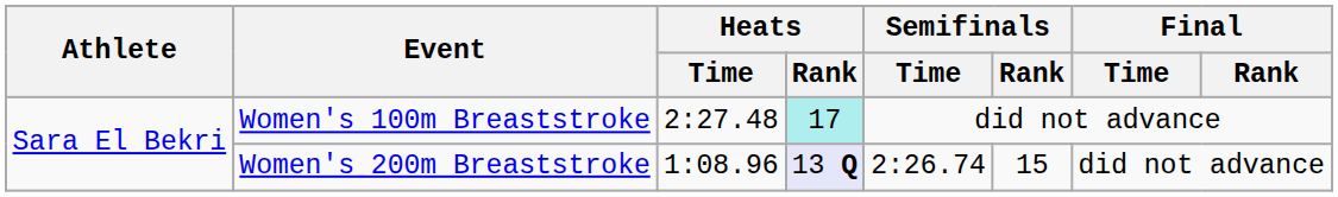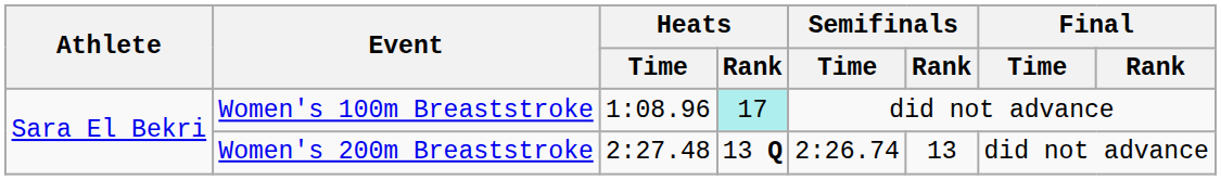 <table class=wikitable style="font-size:90%">
 <tr>
 <th rowspan="2">Athlete</th>
 <th rowspan="2">Event</th>
 <th colspan="2">Heats</th>
 <th colspan="2">Semifinals</th>
 <th colspan="2">Final</th>
 </tr>
 <tr>
 <th>Time</th>
 <th>Rank</th>
 <th>Time</th>
 <th>Rank</th>
 <th>Time</th>
 <th>Rank</th>
 </tr>
 <tr>
 <td rowspan="2"><a href='#'>Sara El Bekri</a></td>
 <td><a href='#'>Women's 100m Breaststroke</a></td>
-<td align=center>2:27.48</td>
+<td align=center>1:08.96</td>
 <td align=center style="background: paleturquoise;">17</td>
 <td align=center colspan=4>did not advance</td>
 </tr>
 <tr>
 <td><a href='#'>Women's 200m Breaststroke</a></td>
-<td align=center>1:08.96</td>
-<td align=center style="background: lavender;">13 <strong>Q</strong></td>
+<td align=center>2:27.48</td>
+<td align=center>13 <strong>Q</strong></td>
 <td align=center>2:26.74</td>
-<td align=center>15</td>
+<td align=center>13</td>
 <td align=center colspan=2>did not advance</td>
 </tr>
 </table>
